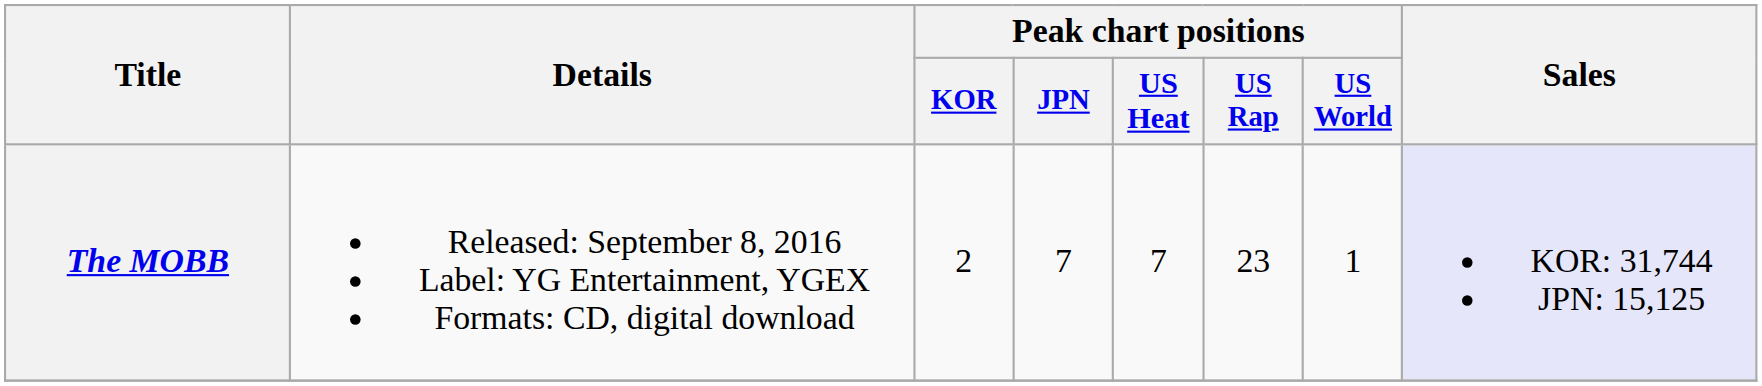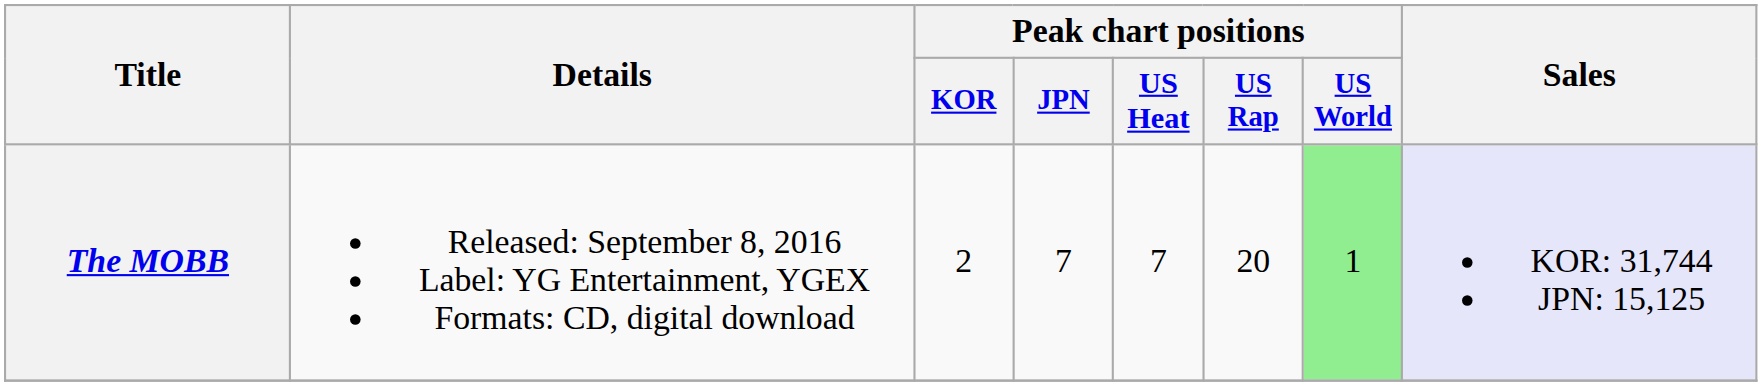 <table class="wikitable plainrowheaders" style="text-align:center;">
 <tr>
 <th rowspan="2" style="width:8em;">Title</th>
 <th rowspan="2" style="width:18em;">Details</th>
 <th colspan="5">Peak chart positions</th>
 <th rowspan="2" style="width:10em;">Sales</th>
 </tr>
 <tr>
 <th scope="col" style="width:3em;font-size:85%;"><a href='#'>KOR</a><br></th>
 <th scope="col" style="width:3em;font-size:85%;"><a href='#'>JPN</a><br></th>
 <th scope="col" style="width:2.5em;font-size:90%;"><a href='#'>US<br>Heat</a><br></th>
 <th scope="col" style="width:3em;font-size:85%;"><a href='#'>US<br>Rap</a><br></th>
 <th scope="col" style="width:3em;font-size:85%;"><a href='#'>US World</a><br></th>
 </tr>
 <tr>
 <th scope="row"><em><a href='#'>The MOBB</a></em></th>
 <td><br><ul><li>Released: September 8, 2016</li><li>Label: YG Entertainment, YGEX</li><li>Formats: CD, digital download</li></ul></td>
 <td>2</td>
 <td>7</td>
 <td>7</td>
-<td>23</td>
-<td>1</td>
+<td>20</td>
+<td style="background: lightgreen;">1</td>
 <td style="background: lavender;"><br><ul><li>KOR: 31,744</li><li>JPN: 15,125</li></ul></td>
 </tr>
 <tr>
 </tr>
 </table>
